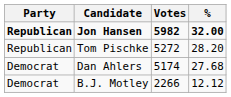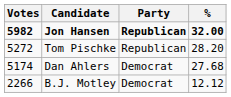 <table class="wikitable">
 <tr>
+<th>Votes</th>
+<th>Candidate</th>
 <th>Party</th>
-<th>Candidate</th>
-<th>Votes</th>
 <th>%</th>
 </tr>
 <tr>
+<td><strong>5982</strong></td>
+<td><strong>Jon Hansen</strong></td>
 <td><strong>Republican</strong></td>
-<td><strong>Jon Hansen</strong></td>
-<td><strong>5982</strong></td>
 <td><strong>32.00</strong></td>
 </tr>
 <tr>
+<td>5272</td>
+<td>Tom Pischke</td>
 <td>Republican</td>
-<td>Tom Pischke</td>
-<td>5272</td>
 <td>28.20</td>
 </tr>
 <tr>
+<td>5174</td>
+<td>Dan Ahlers</td>
 <td>Democrat</td>
-<td>Dan Ahlers</td>
-<td>5174</td>
 <td>27.68</td>
 </tr>
 <tr>
+<td>2266</td>
+<td>B.J. Motley</td>
 <td>Democrat</td>
-<td>B.J. Motley</td>
-<td>2266</td>
 <td>12.12</td>
 </tr>
 </table>
